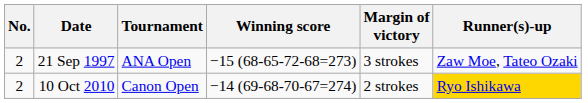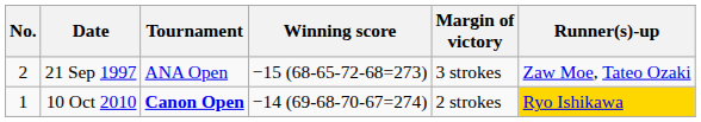 <table class="wikitable" style="font-size:95%;">
 <tr>
 <th>No.</th>
 <th>Date</th>
 <th>Tournament</th>
 <th>Winning score</th>
 <th>Margin of<br>victory</th>
 <th>Runner(s)-up</th>
 </tr>
 <tr>
 <td align=center>2</td>
 <td align=right>21 Sep <a href='#'>1997</a></td>
 <td><a href='#'>ANA Open</a></td>
 <td>−15 (68-65-72-68=273)</td>
 <td>3 strokes</td>
 <td> <a href='#'>Zaw Moe</a>,  <a href='#'>Tateo Ozaki</a></td>
 </tr>
 <tr>
-<td align=center>2</td>
+<td align=center>1</td>
 <td align=right>10 Oct <a href='#'>2010</a></td>
-<td><a href='#'>Canon Open</a></td>
+<td><strong><a href='#'>Canon Open</a></strong></td>
 <td>−14 (69-68-70-67=274)</td>
 <td>2 strokes</td>
 <td style="background: gold;"> <a href='#'>Ryo Ishikawa</a></td>
 </tr>
 </table>
